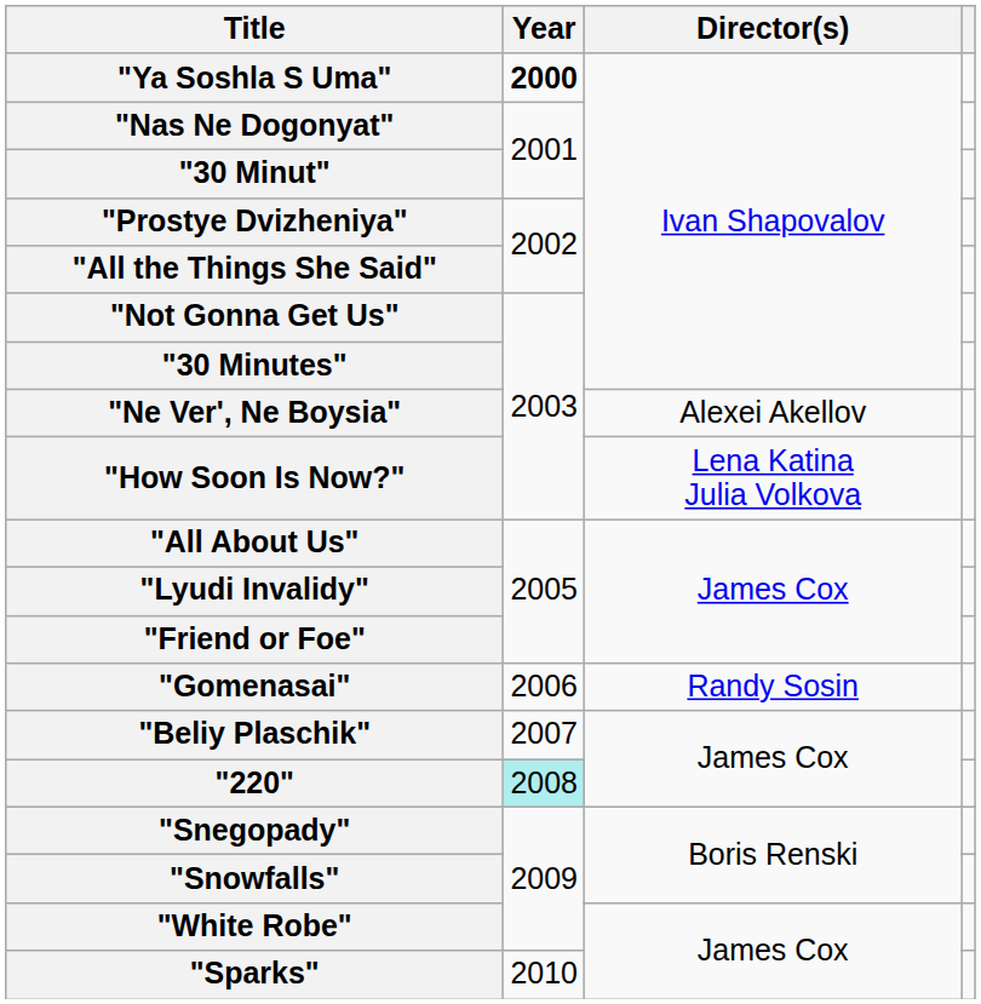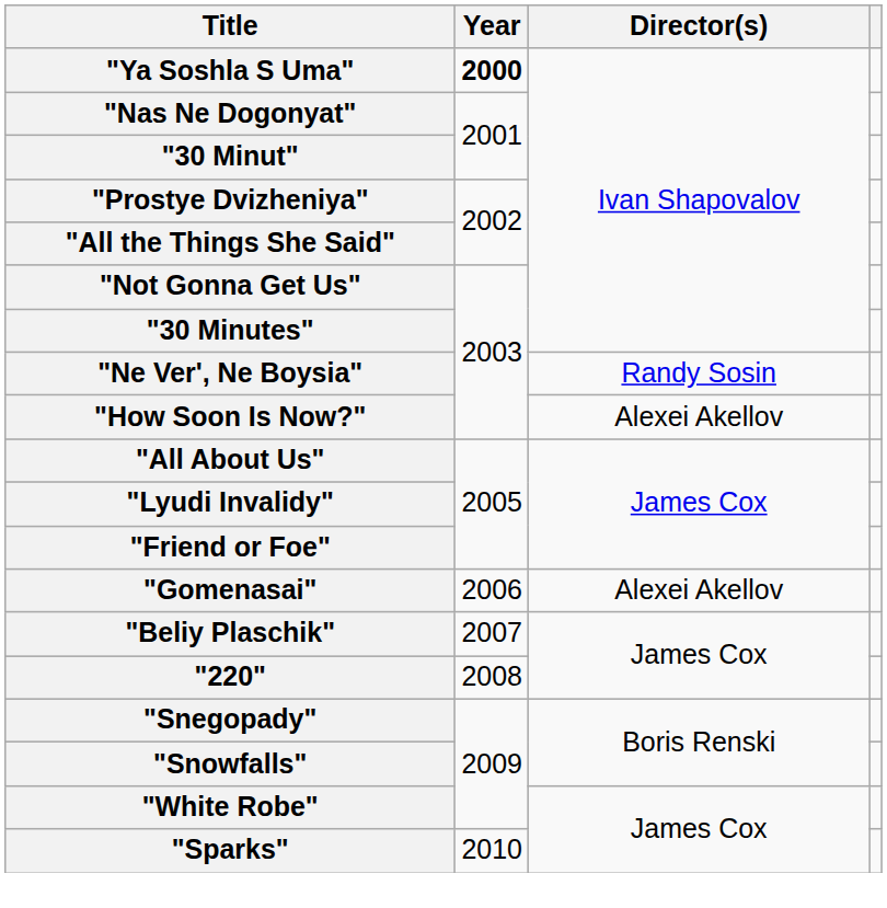 <table class="wikitable plainrowheaders" style="text-align:center;">
 <tr>
 <th scope="col" style="width:16em;">Title</th>
 <th scope="col">Year</th>
 <th scope="col" style="width:12em;">Director(s)</th>
 <th scope="col"></th>
 </tr>
 <tr>
 <th scope="row">"Ya Soshla S Uma"</th>
 <td><strong>2000</strong></td>
 <td rowspan="7"><a href='#'>Ivan Shapovalov</a></td>
 <td></td>
 </tr>
 <tr>
 <th scope="row">"Nas Ne Dogonyat"</th>
 <td rowspan="2">2001</td>
 <td></td>
 </tr>
 <tr>
 <th scope="row">"30 Minut"</th>
 <td></td>
 </tr>
 <tr>
 <th scope="row">"Prostye Dvizheniya"</th>
 <td rowspan="2">2002</td>
 <td></td>
 </tr>
 <tr>
 <th scope="row">"All the Things She Said"</th>
 <td></td>
 </tr>
 <tr>
 <th scope="row">"Not Gonna Get Us"</th>
 <td rowspan="4">2003</td>
 <td></td>
 </tr>
 <tr>
 <th scope="row">"30 Minutes"</th>
 <td></td>
 </tr>
 <tr>
 <th scope="row">"Ne Ver', Ne Boysia"</th>
-<td>Alexei Akellov</td>
+<td><a href='#'>Randy Sosin</a></td>
 <td></td>
 </tr>
 <tr>
 <th scope="row">"How Soon Is Now?"</th>
-<td><a href='#'>Lena Katina</a><br><a href='#'>Julia Volkova</a></td>
+<td>Alexei Akellov</td>
 <td></td>
 </tr>
 <tr>
 <th scope="row">"All About Us"</th>
 <td rowspan="3">2005</td>
 <td rowspan="3"><a href='#'>James Cox</a></td>
 <td></td>
 </tr>
 <tr>
 <th scope="row">"Lyudi Invalidy"</th>
 <td></td>
 </tr>
 <tr>
 <th scope="row">"Friend or Foe"</th>
 <td></td>
 </tr>
 <tr>
 <th scope="row">"Gomenasai"</th>
 <td>2006</td>
-<td><a href='#'>Randy Sosin</a></td>
+<td>Alexei Akellov</td>
 <td></td>
 </tr>
 <tr>
 <th scope="row">"Beliy Plaschik"</th>
 <td>2007</td>
 <td rowspan="2">James Cox</td>
 <td></td>
 </tr>
 <tr>
 <th scope="row">"220"</th>
-<td style="background: paleturquoise;">2008</td>
+<td>2008</td>
 <td></td>
 </tr>
 <tr>
 <th scope="row">"Snegopady"</th>
 <td rowspan=3>2009</td>
 <td rowspan=2>Boris Renski</td>
 <td></td>
 </tr>
 <tr>
 <th scope="row">"Snowfalls"</th>
 <td></td>
 </tr>
 <tr>
 <th scope="row">"White Robe"</th>
 <td rowspan=2>James Cox</td>
 <td></td>
 </tr>
 <tr>
 <th scope="row">"Sparks"</th>
 <td>2010</td>
 <td></td>
 </tr>
 </table>
